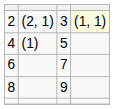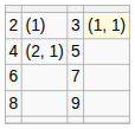 <table class="wikitable">
 <tr>
 <th></th>
 <th></th>
 <th></th>
 <th></th>
 </tr>
 <tr>
 <td>2</td>
-<td>(2, 1)</td>
+<td>(1)</td>
 <td>3</td>
 <td style="background: lightyellow;">(1, 1)</td>
 </tr>
 <tr>
 <td>4</td>
-<td>(1)</td>
+<td>(2, 1)</td>
 <td>5</td>
 <td></td>
 </tr>
 <tr>
 <td>6</td>
 <td></td>
 <td>7</td>
 <td></td>
 </tr>
 <tr>
 <td>8</td>
 <td></td>
 <td>9</td>
 <td></td>
 </tr>
 <tr>
 <td></td>
 <td></td>
 <td></td>
 <td></td>
 </tr>
 <tr>
 </tr>
 </table>
